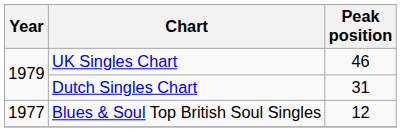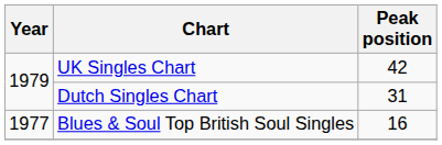 <table class="wikitable sortable">
 <tr>
 <th>Year</th>
 <th>Chart</th>
 <th>Peak<br>position</th>
 </tr>
 <tr>
 <td rowspan="2">1979</td>
 <td><a href='#'>UK Singles Chart</a></td>
-<td align="center">46</td>
+<td align="center">42</td>
 </tr>
 <tr>
 <td><a href='#'>Dutch Singles Chart</a></td>
 <td align="center">31</td>
 </tr>
 <tr>
 <td>1977</td>
 <td><a href='#'>Blues & Soul</a> Top British Soul Singles</td>
-<td align="center">12</td>
+<td align="center">16</td>
 </tr>
 <tr>
 </tr>
 </table>
